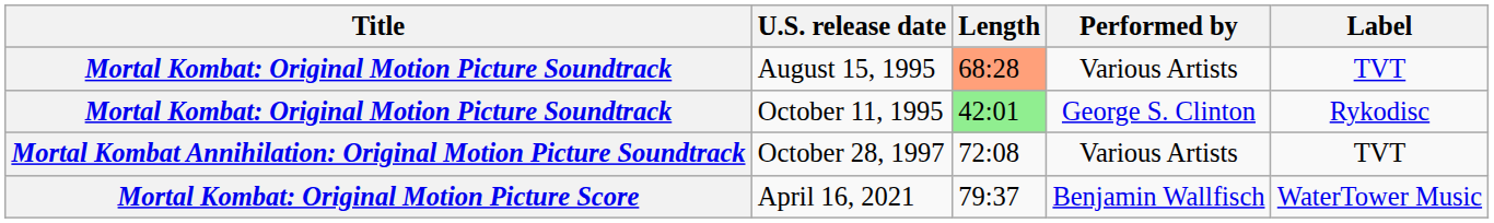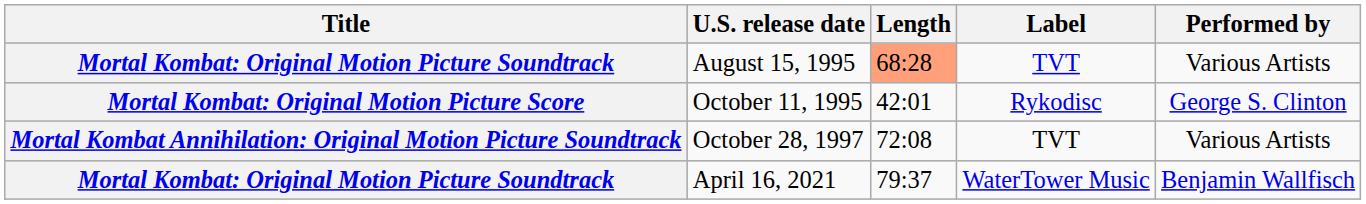 <table class="wikitable plainrowheaders" style="text-align:center;">
 <tr>
 <th>Title</th>
 <th>U.S. release date</th>
 <th>Length</th>
+<th>Label</th>
 <th>Performed by</th>
-<th>Label</th>
 </tr>
 <tr>
 <th scope="row"><em><a href='#'>Mortal Kombat: Original Motion Picture Soundtrack</a></em></th>
 <td style="text-align:left">August 15, 1995</td>
 <td style="background: lightsalmon; text-align:left">68:28</td>
+<td><a href='#'>TVT</a></td>
 <td>Various Artists</td>
-<td><a href='#'>TVT</a></td>
 </tr>
 <tr>
-<th scope="row"><em><a href='#'>Mortal Kombat: Original Motion Picture Soundtrack</a></em></th>
+<th scope="row"><em><a href='#'>Mortal Kombat: Original Motion Picture Score</a></em></th>
 <td style="text-align:left">October 11, 1995</td>
-<td style="background: lightgreen; text-align:left">42:01</td>
+<td style="text-align:left">42:01</td>
+<td><a href='#'>Rykodisc</a></td>
 <td><a href='#'>George S. Clinton</a></td>
-<td><a href='#'>Rykodisc</a></td>
 </tr>
 <tr>
 <th scope="row"><em><a href='#'>Mortal Kombat Annihilation: Original Motion Picture Soundtrack</a></em></th>
 <td style="text-align:left">October 28, 1997</td>
 <td style="text-align:left">72:08</td>
+<td>TVT</td>
 <td>Various Artists</td>
-<td>TVT</td>
 </tr>
 <tr>
-<th scope="row"><em><a href='#'>Mortal Kombat: Original Motion Picture Score</a></em></th>
+<th scope="row"><em><a href='#'>Mortal Kombat: Original Motion Picture Soundtrack</a></em></th>
 <td style="text-align:left">April 16, 2021</td>
 <td style="text-align:left">79:37</td>
+<td><a href='#'>WaterTower Music</a></td>
 <td><a href='#'>Benjamin Wallfisch</a></td>
-<td><a href='#'>WaterTower Music</a></td>
 </tr>
 </table>
